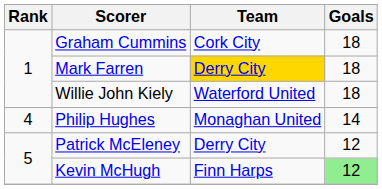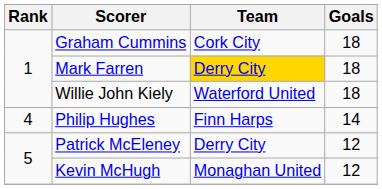 <table class="wikitable">
 <tr>
 <th>Rank</th>
 <th>Scorer</th>
 <th>Team</th>
 <th>Goals</th>
 </tr>
 <tr>
 <td rowspan=3 align=center>1</td>
 <td> <a href='#'>Graham Cummins</a></td>
 <td><a href='#'>Cork City</a></td>
 <td align=center>18</td>
 </tr>
 <tr>
 <td> <a href='#'>Mark Farren</a></td>
 <td style="background: gold;"><a href='#'>Derry City</a></td>
 <td align=center>18</td>
 </tr>
 <tr>
 <td> Willie John Kiely</td>
 <td><a href='#'>Waterford United</a></td>
 <td align=center>18</td>
 </tr>
 <tr>
 <td align=center>4</td>
 <td> <a href='#'>Philip Hughes</a></td>
-<td><a href='#'>Monaghan United</a></td>
+<td><a href='#'>Finn Harps</a></td>
 <td align=center>14</td>
 </tr>
 <tr>
 <td rowspan=2 align=center>5</td>
 <td> <a href='#'>Patrick McEleney</a></td>
 <td><a href='#'>Derry City</a></td>
 <td align=center>12</td>
 </tr>
 <tr>
 <td> <a href='#'>Kevin McHugh</a></td>
-<td><a href='#'>Finn Harps</a></td>
-<td align=center style="background: lightgreen;">12</td>
+<td><a href='#'>Monaghan United</a></td>
+<td align=center>12</td>
 </tr>
 <tr>
 </tr>
 </table>
